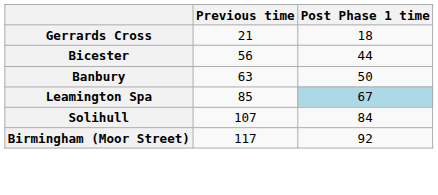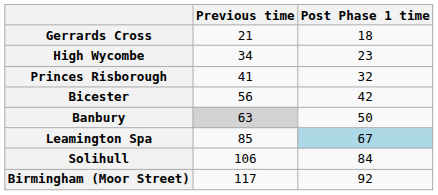 <table class="wikitable" style="margin:1em auto 1em auto;">
 <tr>
 <th></th>
 <th>Previous time</th>
 <th>Post Phase 1 time</th>
 </tr>
 <tr>
 <th>Gerrards Cross</th>
 <td align=center>21</td>
 <td align=center>18</td>
 </tr>
 <tr>
+<th>High Wycombe</th>
+<td align=center>34</td>
+<td align=center>23</td>
+</tr>
+<tr>
+<th>Princes Risborough</th>
+<td align=center>41</td>
+<td align=center>32</td>
+</tr>
+<tr>
 <th>Bicester</th>
 <td align=center>56</td>
-<td align=center>44</td>
+<td align=center>42</td>
 </tr>
 <tr>
 <th>Banbury</th>
-<td align=center>63</td>
+<td align=center style="background: lightgrey;">63</td>
 <td align=center>50</td>
 </tr>
 <tr>
 <th>Leamington Spa</th>
 <td align=center>85</td>
 <td align=center style="background: lightblue;">67</td>
 </tr>
 <tr>
 <th>Solihull</th>
-<td align=center>107</td>
+<td align=center>106</td>
 <td align=center>84</td>
 </tr>
 <tr>
 <th>Birmingham (Moor Street)</th>
 <td align=center>117</td>
 <td align=center>92</td>
 </tr>
 </table>
